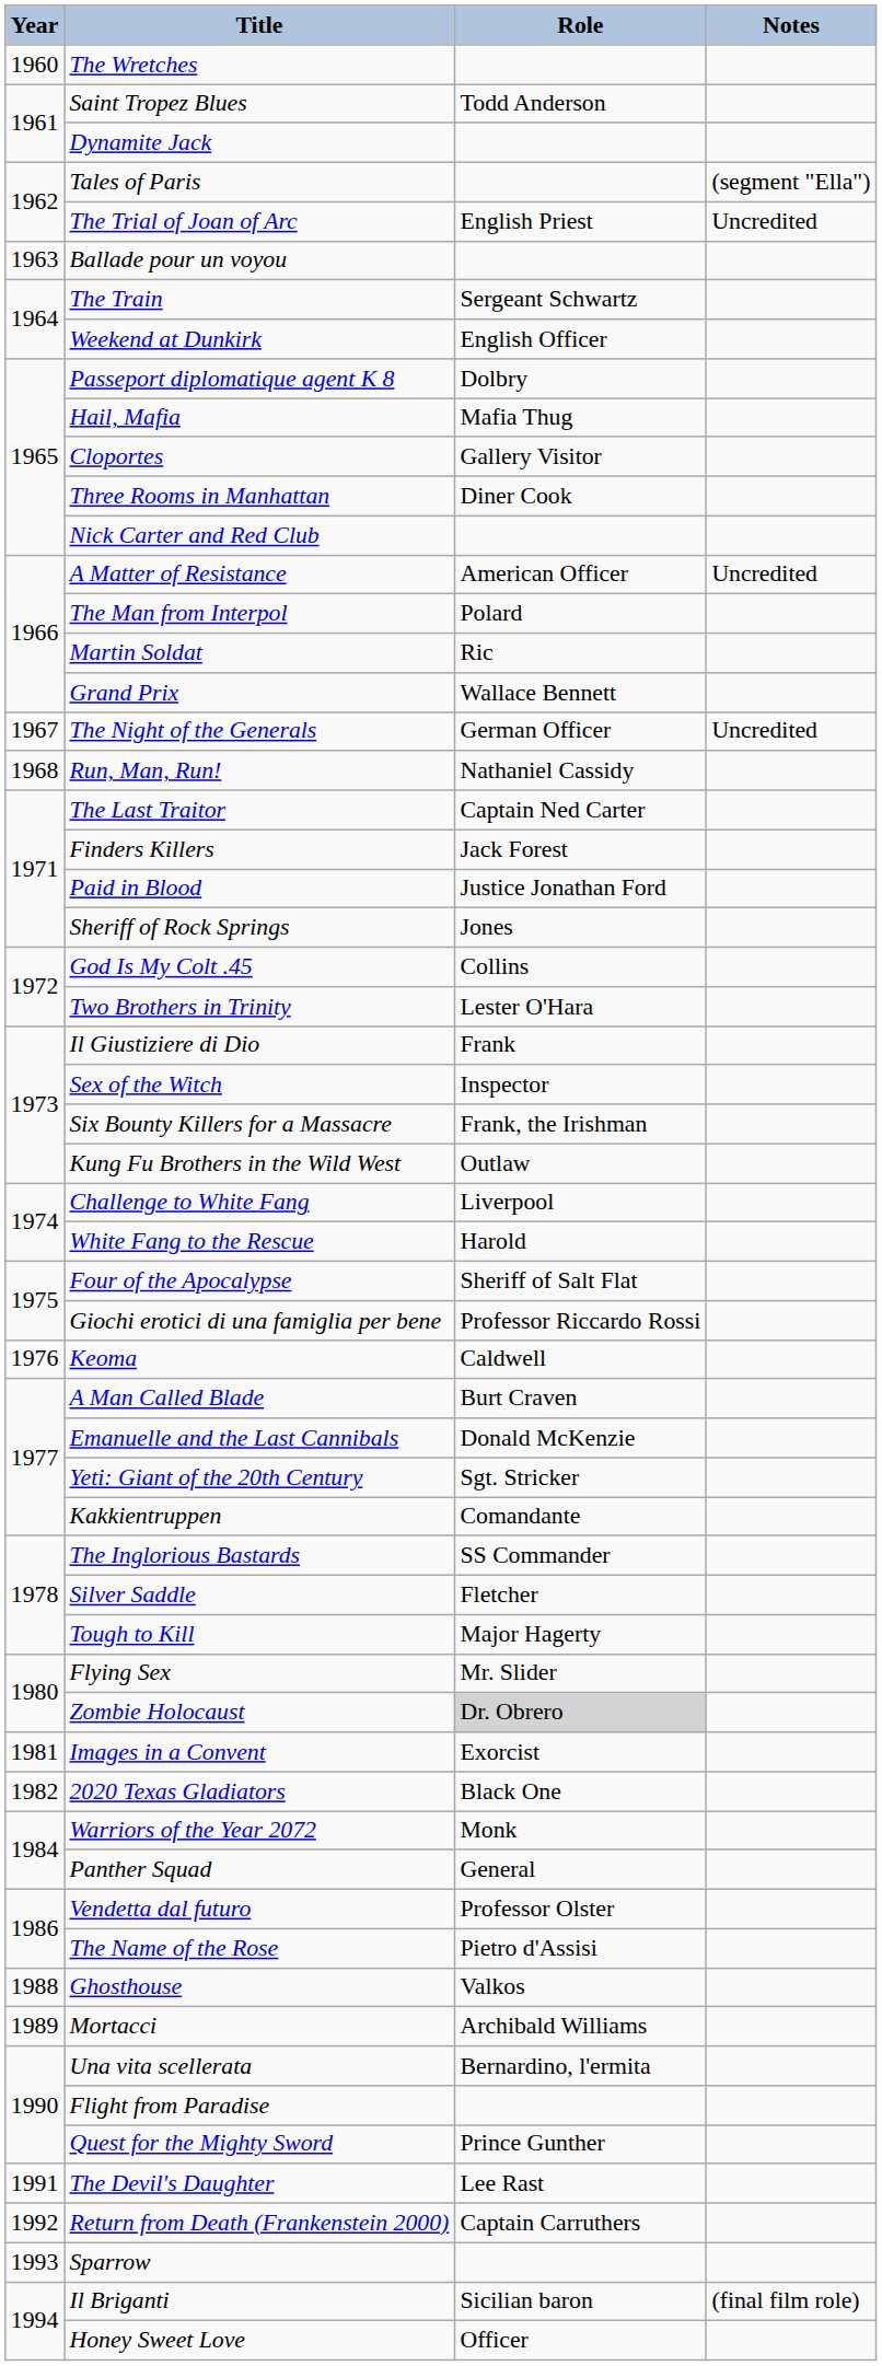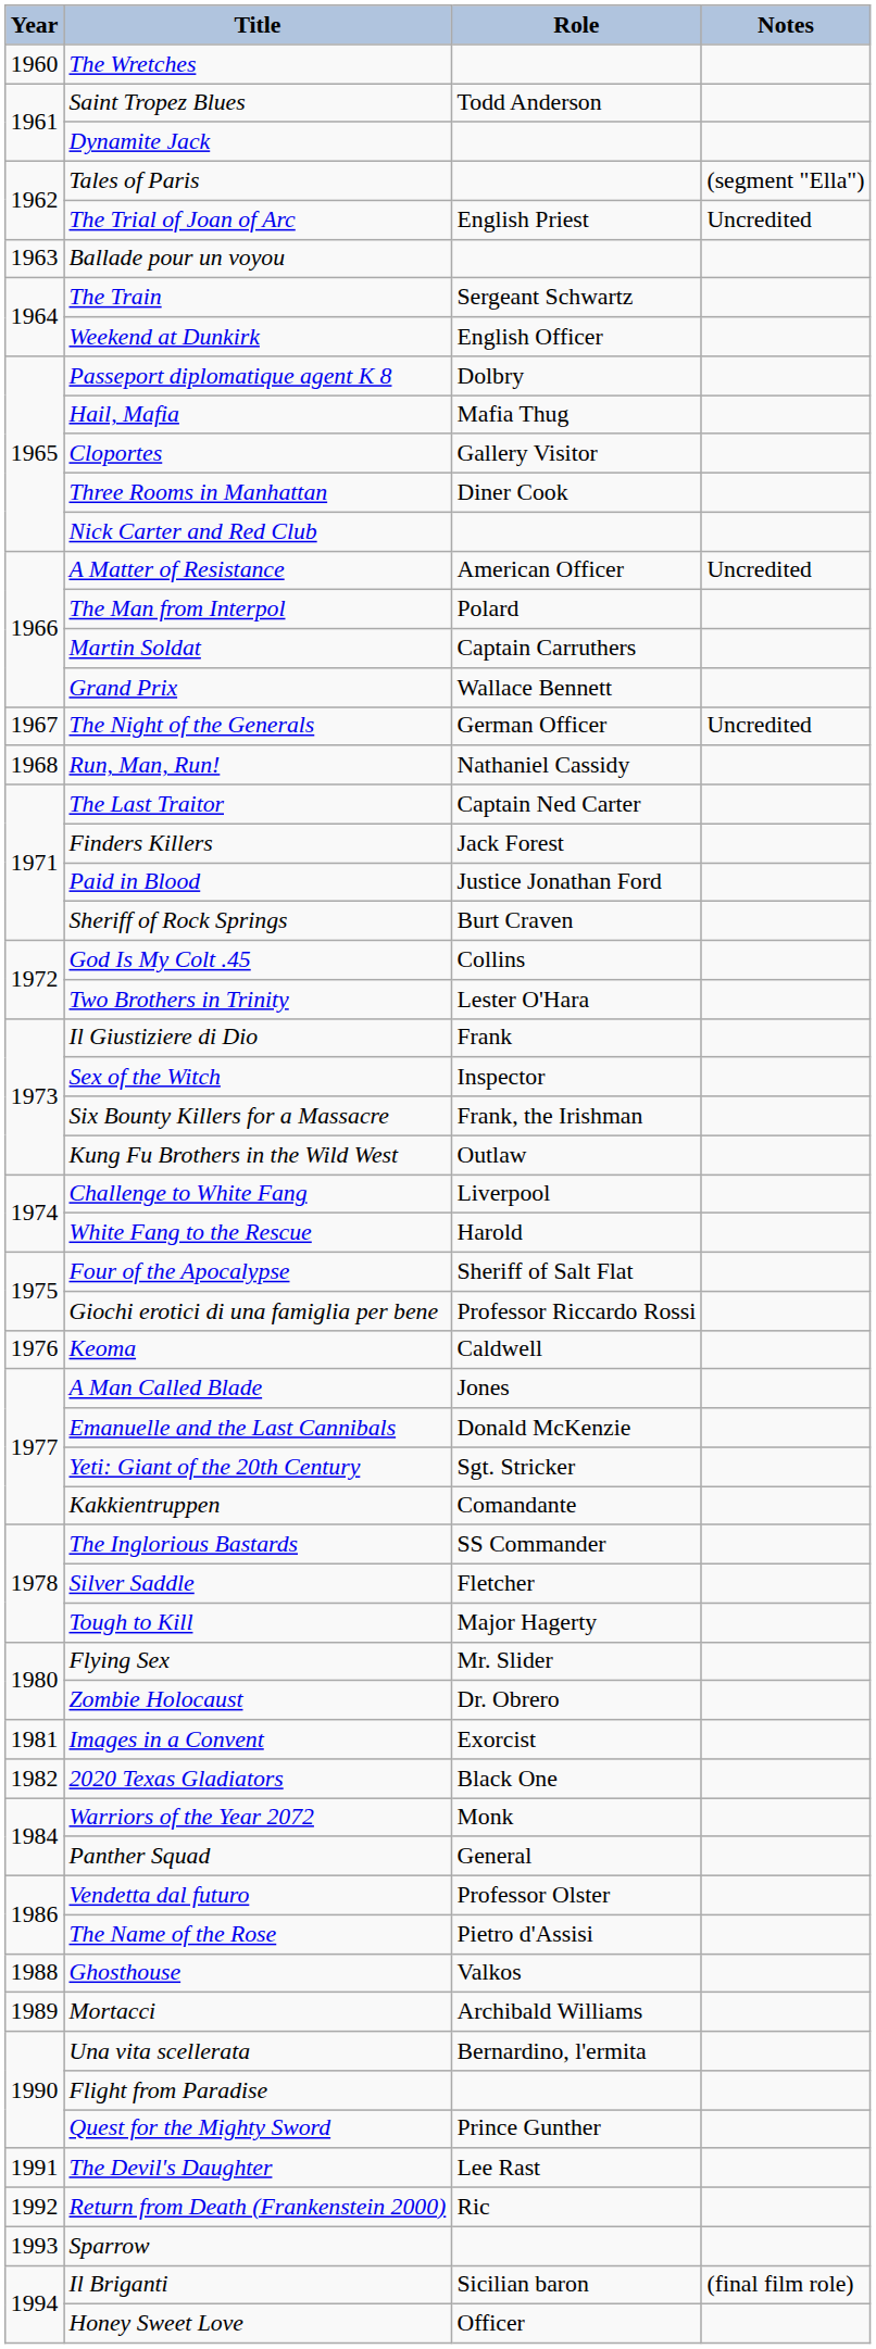 <table class="wikitable" style="font-size:90%">
 <tr style="text-align:center;">
 <th style="background:#B0C4DE;">Year</th>
 <th style="background:#B0C4DE;">Title</th>
 <th style="background:#B0C4DE;">Role</th>
 <th style="background:#B0C4DE;">Notes</th>
 </tr>
 <tr>
 <td>1960</td>
 <td><em><a href='#'>The Wretches</a></em></td>
 <td></td>
 <td></td>
 </tr>
 <tr>
 <td rowspan="2">1961</td>
 <td><em>Saint Tropez Blues</em></td>
 <td>Todd Anderson</td>
 <td></td>
 </tr>
 <tr>
 <td><em><a href='#'>Dynamite Jack</a></em></td>
 <td></td>
 <td></td>
 </tr>
 <tr>
 <td rowspan="2">1962</td>
 <td><em>Tales of Paris</em></td>
 <td></td>
 <td>(segment "Ella")</td>
 </tr>
 <tr>
 <td><em><a href='#'>The Trial of Joan of Arc</a></em></td>
 <td>English Priest</td>
 <td>Uncredited</td>
 </tr>
 <tr>
 <td>1963</td>
 <td><em>Ballade pour un voyou</em></td>
 <td></td>
 <td></td>
 </tr>
 <tr>
 <td rowspan="2">1964</td>
 <td><em><a href='#'>The Train</a></em></td>
 <td>Sergeant Schwartz</td>
 <td></td>
 </tr>
 <tr>
 <td><em><a href='#'>Weekend at Dunkirk</a></em></td>
 <td>English Officer</td>
 <td></td>
 </tr>
 <tr>
 <td rowspan="5">1965</td>
 <td><em><a href='#'>Passeport diplomatique agent K 8</a></em></td>
 <td>Dolbry</td>
 <td></td>
 </tr>
 <tr>
 <td><em><a href='#'>Hail, Mafia</a></em></td>
 <td>Mafia Thug</td>
 <td></td>
 </tr>
 <tr>
 <td><em><a href='#'>Cloportes</a></em></td>
 <td>Gallery Visitor</td>
 <td></td>
 </tr>
 <tr>
 <td><em><a href='#'>Three Rooms in Manhattan</a></em></td>
 <td>Diner Cook</td>
 <td></td>
 </tr>
 <tr>
 <td><em><a href='#'>Nick Carter and Red Club</a></em></td>
 <td></td>
 <td></td>
 </tr>
 <tr>
 <td rowspan="4">1966</td>
 <td><em><a href='#'>A Matter of Resistance</a></em></td>
 <td>American Officer</td>
 <td>Uncredited</td>
 </tr>
 <tr>
 <td><em><a href='#'>The Man from Interpol</a></em></td>
 <td>Polard</td>
 <td></td>
 </tr>
 <tr>
 <td><em><a href='#'>Martin Soldat</a></em></td>
-<td>Ric</td>
+<td>Captain Carruthers</td>
 <td></td>
 </tr>
 <tr>
 <td><em><a href='#'>Grand Prix</a></em></td>
 <td>Wallace Bennett</td>
 <td></td>
 </tr>
 <tr>
 <td>1967</td>
 <td><em><a href='#'>The Night of the Generals</a></em></td>
 <td>German Officer</td>
 <td>Uncredited</td>
 </tr>
 <tr>
 <td>1968</td>
 <td><em><a href='#'>Run, Man, Run!</a></em></td>
 <td>Nathaniel Cassidy</td>
 <td></td>
 </tr>
 <tr>
 <td rowspan="4">1971</td>
 <td><em><a href='#'>The Last Traitor</a></em></td>
 <td>Captain Ned Carter</td>
 <td></td>
 </tr>
 <tr>
 <td><em>Finders Killers</em></td>
 <td>Jack Forest</td>
 <td></td>
 </tr>
 <tr>
 <td><em><a href='#'>Paid in Blood</a></em></td>
 <td>Justice Jonathan Ford</td>
 <td></td>
 </tr>
 <tr>
 <td><em>Sheriff of Rock Springs</em></td>
-<td>Jones</td>
+<td>Burt Craven</td>
 <td></td>
 </tr>
 <tr>
 <td rowspan="2">1972</td>
 <td><em><a href='#'>God Is My Colt .45</a></em></td>
 <td>Collins</td>
 <td></td>
 </tr>
 <tr>
 <td><em><a href='#'>Two Brothers in Trinity</a></em></td>
 <td>Lester O'Hara</td>
 <td></td>
 </tr>
 <tr>
 <td rowspan="4">1973</td>
 <td><em>Il Giustiziere di Dio</em></td>
 <td>Frank</td>
 <td></td>
 </tr>
 <tr>
 <td><em><a href='#'>Sex of the Witch</a></em></td>
 <td>Inspector</td>
 <td></td>
 </tr>
 <tr>
 <td><em>Six Bounty Killers for a Massacre</em></td>
 <td>Frank, the Irishman</td>
 <td></td>
 </tr>
 <tr>
 <td><em>Kung Fu Brothers in the Wild West</em></td>
 <td>Outlaw</td>
 <td></td>
 </tr>
 <tr>
 <td rowspan="2">1974</td>
 <td><em><a href='#'>Challenge to White Fang</a></em></td>
 <td>Liverpool</td>
 <td></td>
 </tr>
 <tr>
 <td><em><a href='#'>White Fang to the Rescue</a></em></td>
 <td>Harold</td>
 <td></td>
 </tr>
 <tr>
 <td rowspan="2">1975</td>
 <td><em><a href='#'>Four of the Apocalypse</a></em></td>
 <td>Sheriff of Salt Flat</td>
 <td></td>
 </tr>
 <tr>
 <td><em>Giochi erotici di una famiglia per bene</em></td>
 <td>Professor Riccardo Rossi</td>
 <td></td>
 </tr>
 <tr>
 <td>1976</td>
 <td><em><a href='#'>Keoma</a></em></td>
 <td>Caldwell</td>
 <td></td>
 </tr>
 <tr>
 <td rowspan="4">1977</td>
 <td><em><a href='#'>A Man Called Blade</a></em></td>
-<td>Burt Craven</td>
+<td>Jones</td>
 <td></td>
 </tr>
 <tr>
 <td><em><a href='#'>Emanuelle and the Last Cannibals</a></em></td>
 <td>Donald McKenzie</td>
 <td></td>
 </tr>
 <tr>
 <td><em><a href='#'>Yeti: Giant of the 20th Century</a></em></td>
 <td>Sgt. Stricker</td>
 <td></td>
 </tr>
 <tr>
 <td><em>Kakkientruppen</em></td>
 <td>Comandante</td>
 <td></td>
 </tr>
 <tr>
 <td rowspan="3">1978</td>
 <td><em><a href='#'>The Inglorious Bastards</a></em></td>
 <td>SS Commander</td>
 <td></td>
 </tr>
 <tr>
 <td><em><a href='#'>Silver Saddle</a></em></td>
 <td>Fletcher</td>
 <td></td>
 </tr>
 <tr>
 <td><em><a href='#'>Tough to Kill</a></em></td>
 <td>Major Hagerty</td>
 <td></td>
 </tr>
 <tr>
 <td rowspan="2">1980</td>
 <td><em>Flying Sex</em></td>
 <td>Mr. Slider</td>
 <td></td>
 </tr>
 <tr>
 <td><em><a href='#'>Zombie Holocaust</a></em></td>
-<td style="background: lightgrey;">Dr. Obrero</td>
+<td>Dr. Obrero</td>
 <td></td>
 </tr>
 <tr>
 <td>1981</td>
 <td><em><a href='#'>Images in a Convent</a></em></td>
 <td>Exorcist</td>
 <td></td>
 </tr>
 <tr>
 <td>1982</td>
 <td><em><a href='#'>2020 Texas Gladiators</a></em></td>
 <td>Black One</td>
 <td></td>
 </tr>
 <tr>
 <td rowspan="2">1984</td>
 <td><em><a href='#'>Warriors of the Year 2072</a></em></td>
 <td>Monk</td>
 <td></td>
 </tr>
 <tr>
 <td><em>Panther Squad</em></td>
 <td>General</td>
 <td></td>
 </tr>
 <tr>
 <td rowspan="2">1986</td>
 <td><em><a href='#'>Vendetta dal futuro</a></em></td>
 <td>Professor Olster</td>
 <td></td>
 </tr>
 <tr>
 <td><em><a href='#'>The Name of the Rose</a></em></td>
 <td>Pietro d'Assisi</td>
 <td></td>
 </tr>
 <tr>
 <td>1988</td>
 <td><em><a href='#'>Ghosthouse</a></em></td>
 <td>Valkos</td>
 <td></td>
 </tr>
 <tr>
 <td>1989</td>
 <td><em>Mortacci</em></td>
 <td>Archibald Williams</td>
 <td></td>
 </tr>
 <tr>
 <td rowspan="3">1990</td>
 <td><em>Una vita scellerata</em></td>
 <td>Bernardino, l'ermita</td>
 <td></td>
 </tr>
 <tr>
 <td><em>Flight from Paradise</em></td>
 <td></td>
 <td></td>
 </tr>
 <tr>
 <td><em><a href='#'>Quest for the Mighty Sword</a></em></td>
 <td>Prince Gunther</td>
 <td></td>
 </tr>
 <tr>
 <td>1991</td>
 <td><em><a href='#'>The Devil's Daughter</a></em></td>
 <td>Lee Rast</td>
 <td></td>
 </tr>
 <tr>
 <td>1992</td>
 <td><em><a href='#'>Return from Death (Frankenstein 2000)</a></em></td>
-<td>Captain Carruthers</td>
+<td>Ric</td>
 <td></td>
 </tr>
 <tr>
 <td>1993</td>
 <td><em>Sparrow</em></td>
 <td></td>
 <td></td>
 </tr>
 <tr>
 <td rowspan="2">1994</td>
 <td><em>Il Briganti</em></td>
 <td>Sicilian baron</td>
 <td>(final film role)</td>
 </tr>
 <tr>
 <td><em>Honey Sweet Love</em></td>
 <td>Officer</td>
 <td></td>
 </tr>
 </table>
